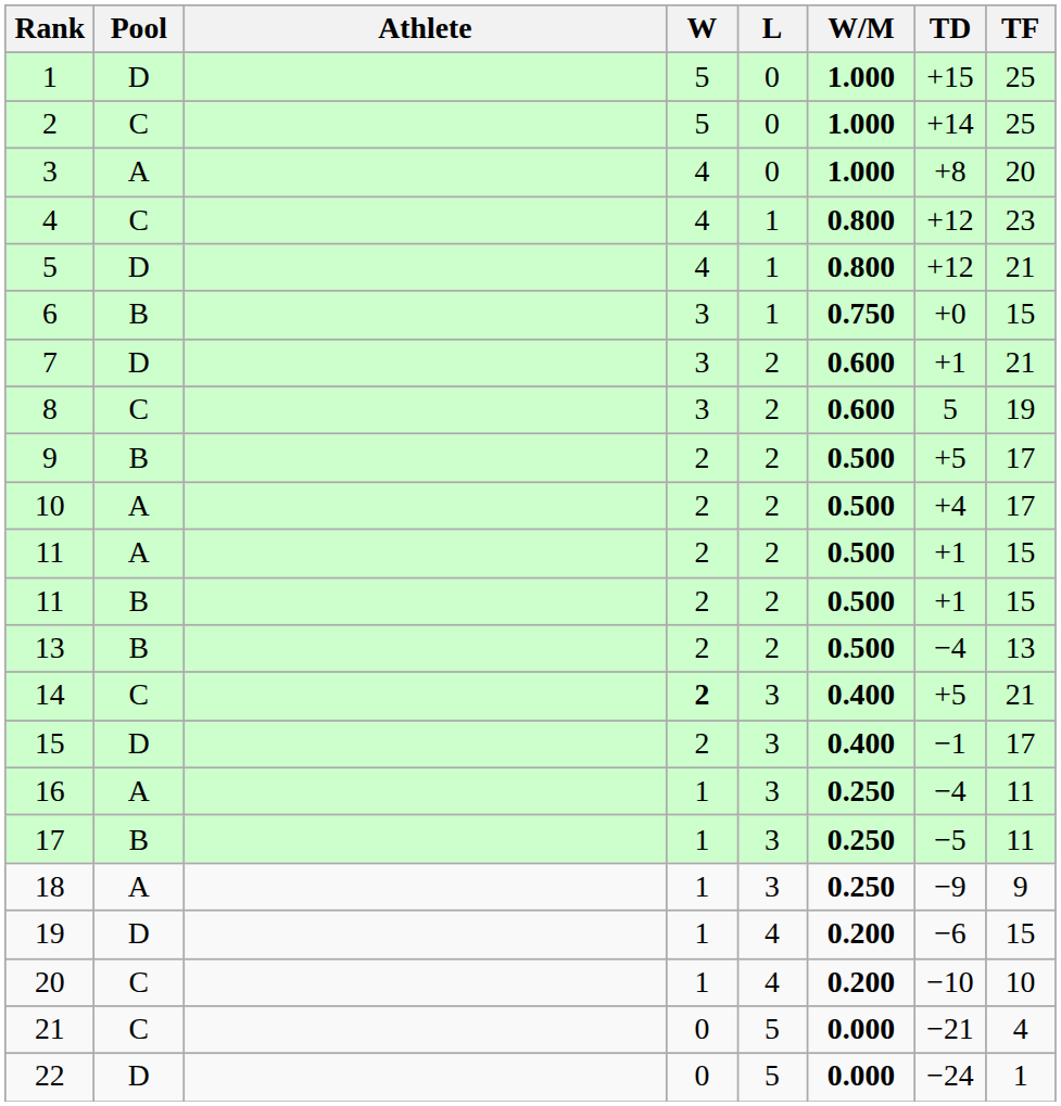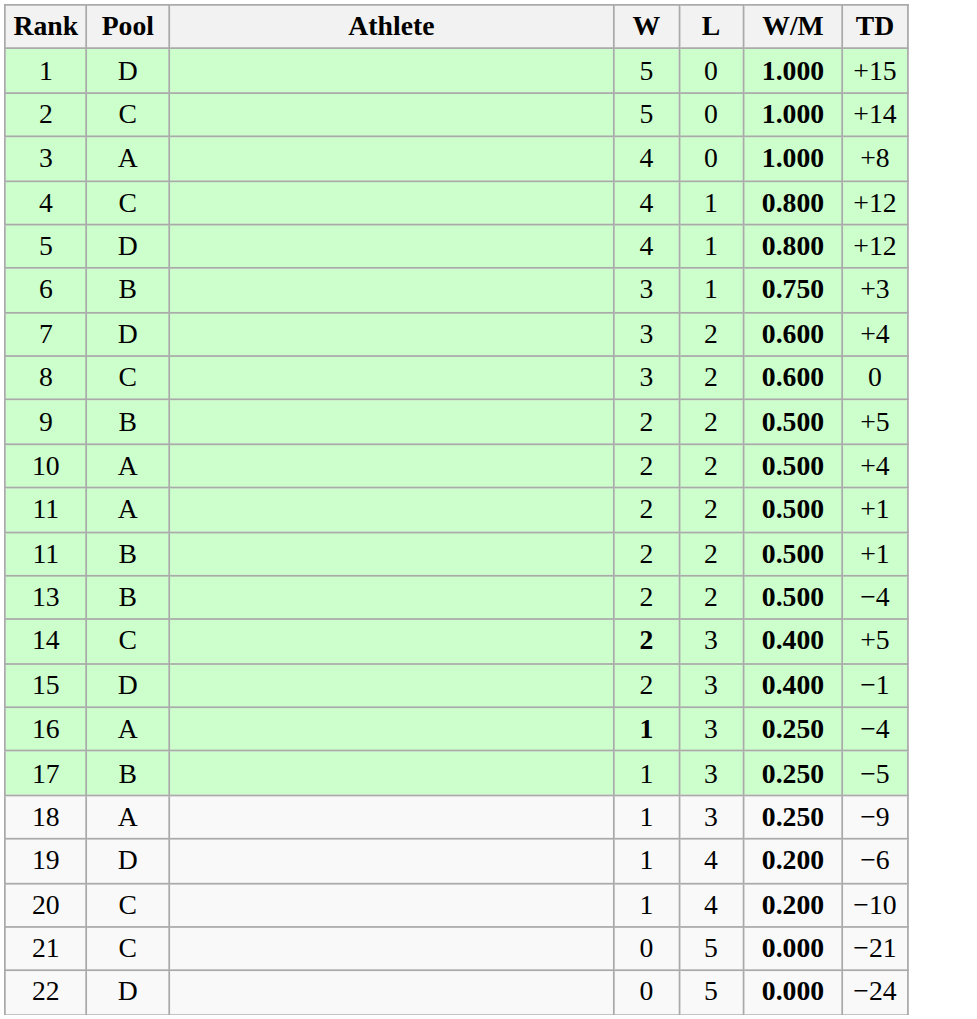 <table class=wikitable style="text-align:center">
 <tr>
 <th width=40>Rank</th>
 <th width=40>Pool</th>
 <th width=250>Athlete</th>
 <th width=30>W</th>
 <th width=30>L</th>
 <th width=50>W/M</th>
 <th width=30>TD</th>
-<th width=30>TF</th>
 </tr>
 <tr bgcolor="ccffcc">
 <td>1</td>
 <td>D</td>
 <td align=left></td>
 <td>5</td>
 <td>0</td>
 <td><strong>1.000</strong></td>
 <td>+15</td>
-<td>25</td>
 </tr>
 <tr bgcolor="ccffcc">
 <td>2</td>
 <td>C</td>
 <td align=left></td>
 <td>5</td>
 <td>0</td>
 <td><strong>1.000</strong></td>
 <td>+14</td>
-<td>25</td>
 </tr>
 <tr bgcolor="ccffcc">
 <td>3</td>
 <td>A</td>
 <td align=left></td>
 <td>4</td>
 <td>0</td>
 <td><strong>1.000</strong></td>
 <td>+8</td>
-<td>20</td>
 </tr>
 <tr bgcolor="ccffcc">
 <td>4</td>
 <td>C</td>
 <td align=left></td>
 <td>4</td>
 <td>1</td>
 <td><strong>0.800</strong></td>
 <td>+12</td>
-<td>23</td>
 </tr>
 <tr bgcolor="ccffcc">
 <td>5</td>
 <td>D</td>
 <td align=left></td>
 <td>4</td>
 <td>1</td>
 <td><strong>0.800</strong></td>
 <td>+12</td>
-<td>21</td>
 </tr>
 <tr bgcolor="ccffcc">
 <td>6</td>
 <td>B</td>
 <td align=left></td>
 <td>3</td>
 <td>1</td>
 <td><strong>0.750</strong></td>
-<td>+0</td>
-<td>15</td>
+<td>+3</td>
 </tr>
 <tr bgcolor="ccffcc">
 <td>7</td>
 <td>D</td>
 <td align=left></td>
 <td>3</td>
 <td>2</td>
 <td><strong>0.600</strong></td>
-<td>+1</td>
-<td>21</td>
+<td>+4</td>
 </tr>
 <tr bgcolor="ccffcc">
 <td>8</td>
 <td>C</td>
 <td align=left></td>
 <td>3</td>
 <td>2</td>
 <td><strong>0.600</strong></td>
-<td>5</td>
-<td>19</td>
+<td>0</td>
 </tr>
 <tr bgcolor="ccffcc">
 <td>9</td>
 <td>B</td>
 <td align=left></td>
 <td>2</td>
 <td>2</td>
 <td><strong>0.500</strong></td>
 <td>+5</td>
-<td>17</td>
 </tr>
 <tr bgcolor="ccffcc">
 <td>10</td>
 <td>A</td>
 <td align=left></td>
 <td>2</td>
 <td>2</td>
 <td><strong>0.500</strong></td>
 <td>+4</td>
-<td>17</td>
 </tr>
 <tr bgcolor="ccffcc">
 <td>11</td>
 <td>A</td>
 <td align=left></td>
 <td>2</td>
 <td>2</td>
 <td><strong>0.500</strong></td>
 <td>+1</td>
-<td>15</td>
 </tr>
 <tr bgcolor="ccffcc">
 <td>11</td>
 <td>B</td>
 <td align=left></td>
 <td>2</td>
 <td>2</td>
 <td><strong>0.500</strong></td>
 <td>+1</td>
-<td>15</td>
 </tr>
 <tr bgcolor="ccffcc">
 <td>13</td>
 <td>B</td>
 <td align=left></td>
 <td>2</td>
 <td>2</td>
 <td><strong>0.500</strong></td>
 <td>−4</td>
-<td>13</td>
 </tr>
 <tr bgcolor="ccffcc">
 <td>14</td>
 <td>C</td>
 <td align=left></td>
 <td><strong>2</strong></td>
 <td>3</td>
 <td><strong>0.400</strong></td>
 <td>+5</td>
-<td>21</td>
 </tr>
 <tr bgcolor="ccffcc">
 <td>15</td>
 <td>D</td>
 <td align=left></td>
 <td>2</td>
 <td>3</td>
 <td><strong>0.400</strong></td>
 <td>−1</td>
-<td>17</td>
 </tr>
 <tr bgcolor="ccffcc">
 <td>16</td>
 <td>A</td>
 <td align=left></td>
-<td>1</td>
+<td><strong>1</strong></td>
 <td>3</td>
 <td><strong>0.250</strong></td>
 <td>−4</td>
-<td>11</td>
 </tr>
 <tr bgcolor="ccffcc">
 <td>17</td>
 <td>B</td>
 <td align=left></td>
 <td>1</td>
 <td>3</td>
 <td><strong>0.250</strong></td>
 <td>−5</td>
-<td>11</td>
 </tr>
 <tr>
 <td>18</td>
 <td>A</td>
 <td align=left></td>
 <td>1</td>
 <td>3</td>
 <td><strong>0.250</strong></td>
 <td>−9</td>
-<td>9</td>
 </tr>
 <tr>
 <td>19</td>
 <td>D</td>
 <td align=left></td>
 <td>1</td>
 <td>4</td>
 <td><strong>0.200</strong></td>
 <td>−6</td>
-<td>15</td>
 </tr>
 <tr>
 <td>20</td>
 <td>C</td>
 <td align=left></td>
 <td>1</td>
 <td>4</td>
 <td><strong>0.200</strong></td>
 <td>−10</td>
-<td>10</td>
 </tr>
 <tr>
 <td>21</td>
 <td>C</td>
 <td align=left></td>
 <td>0</td>
 <td>5</td>
 <td><strong>0.000</strong></td>
 <td>−21</td>
-<td>4</td>
 </tr>
 <tr>
 <td>22</td>
 <td>D</td>
 <td align=left></td>
 <td>0</td>
 <td>5</td>
 <td><strong>0.000</strong></td>
 <td>−24</td>
-<td>1</td>
 </tr>
 </table>
